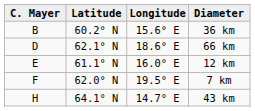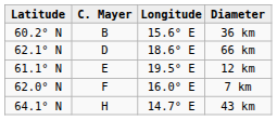 <table class="wikitable">
 <tr>
+<th width="25%" style="background:#eeeeee;">Latitude</th>
 <th width="25%" style="background:#eeeeee;">C. Mayer</th>
-<th width="25%" style="background:#eeeeee;">Latitude</th>
 <th width="25%" style="background:#eeeeee;">Longitude</th>
 <th width="25%" style="background:#eeeeee;">Diameter</th>
 </tr>
 <tr>
+<td align="center">60.2° N</td>
 <td align="center">B</td>
-<td align="center">60.2° N</td>
 <td align="center">15.6° E</td>
 <td align="center">36 km</td>
 </tr>
 <tr>
+<td align="center">62.1° N</td>
 <td align="center">D</td>
-<td align="center">62.1° N</td>
 <td align="center">18.6° E</td>
 <td align="center">66 km</td>
 </tr>
 <tr>
+<td align="center">61.1° N</td>
 <td align="center">E</td>
-<td align="center">61.1° N</td>
-<td align="center">16.0° E</td>
+<td align="center">19.5° E</td>
 <td align="center">12 km</td>
 </tr>
 <tr>
+<td align="center">62.0° N</td>
 <td align="center">F</td>
-<td align="center">62.0° N</td>
-<td align="center">19.5° E</td>
+<td align="center">16.0° E</td>
 <td align="center">7 km</td>
 </tr>
 <tr>
+<td align="center">64.1° N</td>
 <td align="center">H</td>
-<td align="center">64.1° N</td>
 <td align="center">14.7° E</td>
 <td align="center">43 km</td>
 </tr>
 </table>
